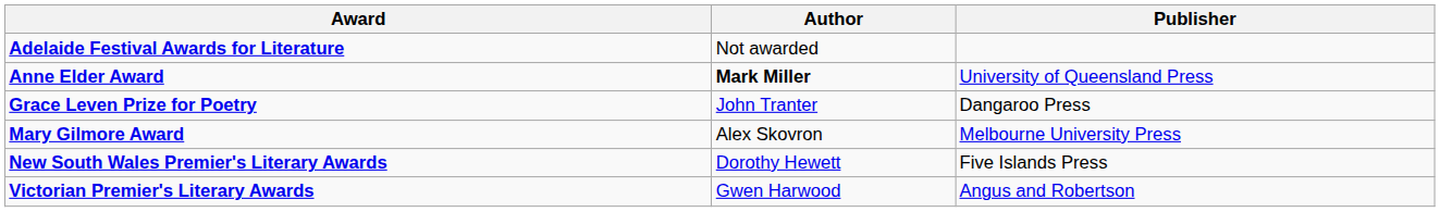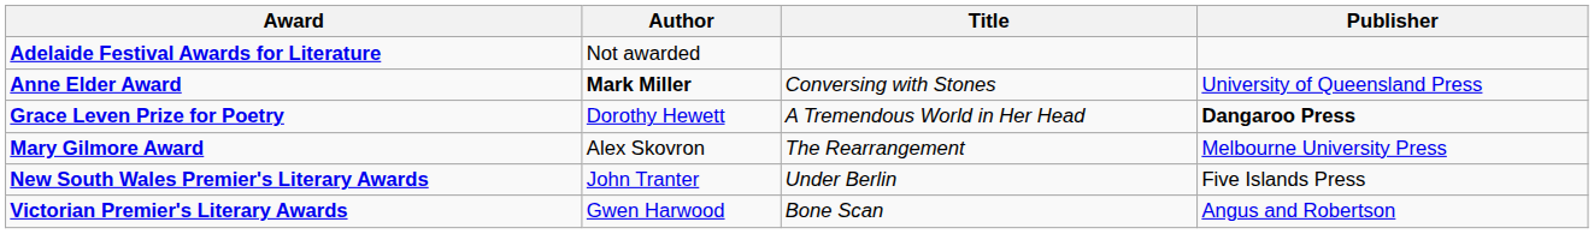 <table class="wikitable" width=100%>
 <tr>
 <th>Award</th>
 <th>Author</th>
+<th>Title</th>
 <th>Publisher</th>
 </tr>
 <tr>
 <td><strong><a href='#'>Adelaide Festival Awards for Literature</a></strong></td>
 <td>Not awarded</td>
 <td></td>
+<td></td>
 </tr>
 <tr>
 <td><strong><a href='#'>Anne Elder Award</a></strong></td>
 <td><strong>Mark Miller</strong></td>
+<td><em>Conversing with Stones</em></td>
 <td><a href='#'>University of Queensland Press</a></td>
 </tr>
 <tr>
 <td><strong><a href='#'>Grace Leven Prize for Poetry</a></strong></td>
-<td><a href='#'>John Tranter</a></td>
-<td>Dangaroo Press</td>
+<td><a href='#'>Dorothy Hewett</a></td>
+<td><em>A Tremendous World in Her Head</em></td>
+<td><strong>Dangaroo Press</strong></td>
 </tr>
 <tr>
 <td><strong><a href='#'>Mary Gilmore Award</a></strong></td>
 <td>Alex Skovron</td>
+<td><em>The Rearrangement</em></td>
 <td><a href='#'>Melbourne University Press</a></td>
 </tr>
 <tr>
 <td><strong><a href='#'>New South Wales Premier's Literary Awards</a></strong></td>
-<td><a href='#'>Dorothy Hewett</a></td>
+<td><a href='#'>John Tranter</a></td>
+<td><em>Under Berlin</em></td>
 <td>Five Islands Press</td>
 </tr>
 <tr>
 <td><strong><a href='#'>Victorian Premier's Literary Awards</a></strong></td>
 <td><a href='#'>Gwen Harwood</a></td>
+<td><em>Bone Scan</em></td>
 <td><a href='#'>Angus and Robertson</a></td>
 </tr>
 </table>
